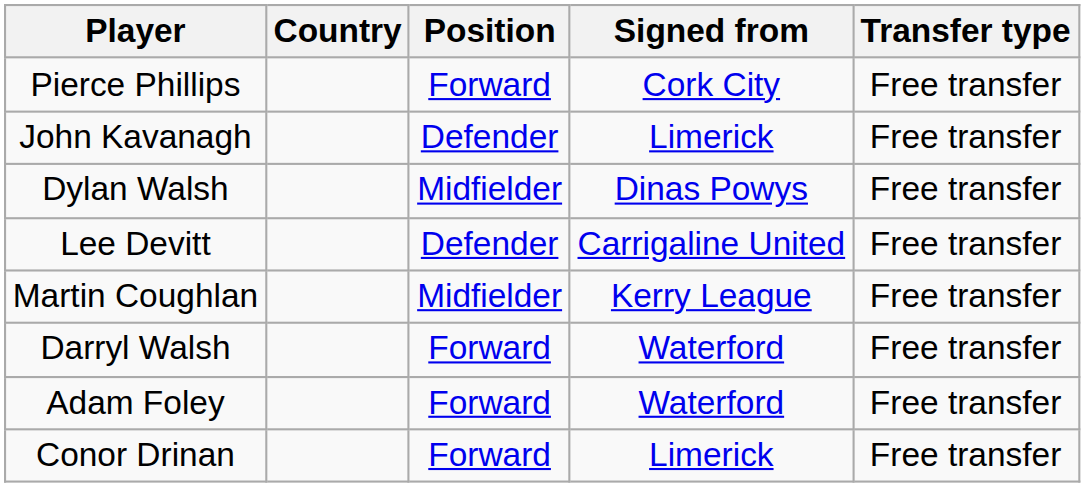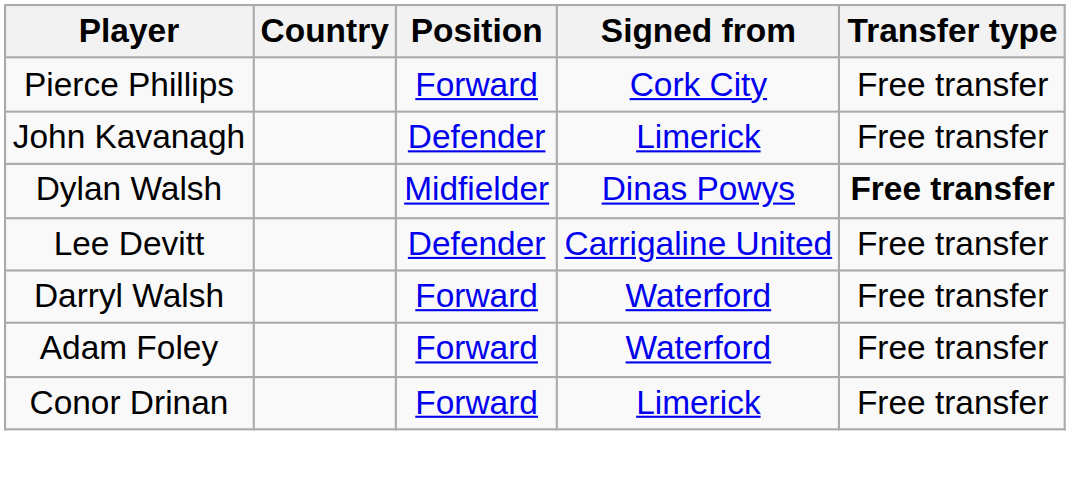 <table class="wikitable" style="text-align:center">
 <tr>
 <th>Player</th>
 <th>Country</th>
 <th>Position</th>
 <th>Signed from</th>
 <th>Transfer type</th>
 </tr>
 <tr>
 <td>Pierce Phillips</td>
 <td></td>
 <td><a href='#'>Forward</a></td>
 <td> <a href='#'>Cork City</a></td>
 <td>Free transfer</td>
 </tr>
 <tr>
 <td>John Kavanagh</td>
 <td></td>
 <td><a href='#'>Defender</a></td>
 <td> <a href='#'>Limerick</a></td>
 <td>Free transfer</td>
 </tr>
 <tr>
 <td>Dylan Walsh</td>
 <td></td>
 <td><a href='#'>Midfielder</a></td>
 <td> <a href='#'>Dinas Powys</a></td>
-<td>Free transfer</td>
+<td><strong>Free transfer</strong></td>
 </tr>
 <tr>
 <td>Lee Devitt</td>
 <td></td>
 <td><a href='#'>Defender</a></td>
 <td> <a href='#'>Carrigaline United</a></td>
-<td>Free transfer</td>
-</tr>
-<tr>
-<td>Martin Coughlan</td>
-<td></td>
-<td><a href='#'>Midfielder</a></td>
-<td> <a href='#'>Kerry League</a></td>
 <td>Free transfer</td>
 </tr>
 <tr>
 <td>Darryl Walsh</td>
 <td></td>
 <td><a href='#'>Forward</a></td>
 <td> <a href='#'>Waterford</a></td>
 <td>Free transfer</td>
 </tr>
 <tr>
 <td>Adam Foley</td>
 <td></td>
 <td><a href='#'>Forward</a></td>
 <td> <a href='#'>Waterford</a></td>
 <td>Free transfer</td>
 </tr>
 <tr>
 <td>Conor Drinan</td>
 <td></td>
 <td><a href='#'>Forward</a></td>
 <td> <a href='#'>Limerick</a></td>
 <td>Free transfer</td>
 </tr>
 </table>
